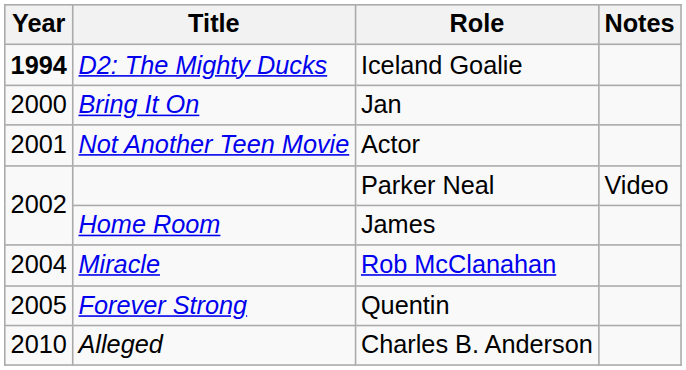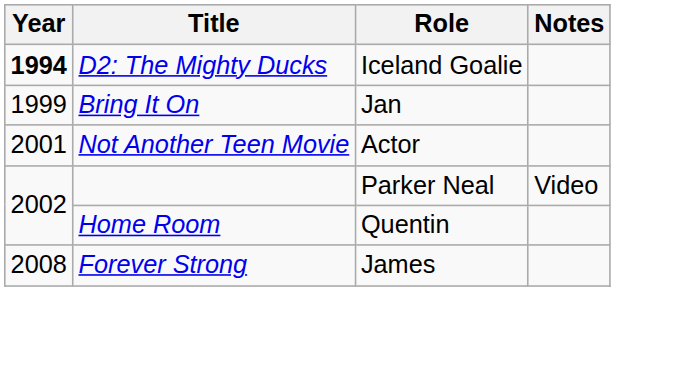 <table class="wikitable sortable">
 <tr>
 <th>Year</th>
 <th>Title</th>
 <th>Role</th>
 <th class="unsortable">Notes</th>
 </tr>
 <tr>
 <td><strong>1994</strong></td>
 <td><em><a href='#'>D2: The Mighty Ducks</a></em></td>
 <td>Iceland Goalie</td>
 <td></td>
 </tr>
 <tr>
-<td>2000</td>
+<td>1999</td>
 <td><em><a href='#'>Bring It On</a></em></td>
 <td>Jan</td>
 <td></td>
 </tr>
 <tr>
 <td>2001</td>
 <td><em><a href='#'>Not Another Teen Movie</a></em></td>
 <td>Actor</td>
 <td></td>
 </tr>
 <tr>
 <td rowspan=2>2002</td>
 <td><em></em></td>
 <td>Parker Neal</td>
 <td>Video</td>
 </tr>
 <tr>
 <td><em><a href='#'>Home Room</a></em></td>
-<td>James</td>
-<td></td>
-</tr>
-<tr>
-<td>2004</td>
-<td><em><a href='#'>Miracle</a></em></td>
-<td><a href='#'>Rob McClanahan</a></td>
-<td></td>
-</tr>
-<tr>
-<td>2005</td>
-<td><em><a href='#'>Forever Strong</a></em></td>
 <td>Quentin</td>
 <td></td>
 </tr>
 <tr>
-<td>2010</td>
-<td><em>Alleged</em></td>
-<td>Charles B. Anderson</td>
+<td>2008</td>
+<td><em><a href='#'>Forever Strong</a></em></td>
+<td>James</td>
 <td></td>
 </tr>
 </table>
